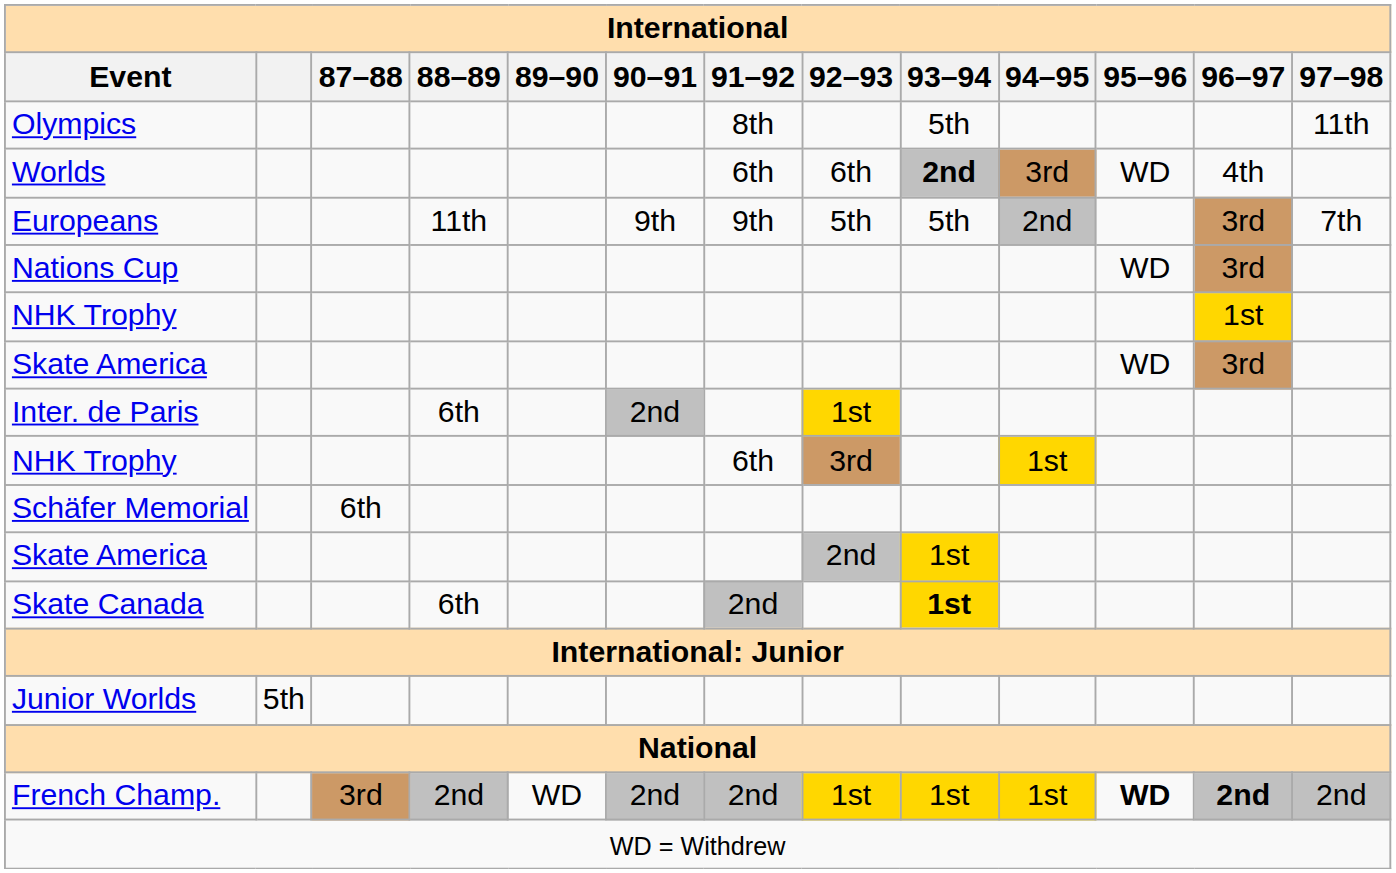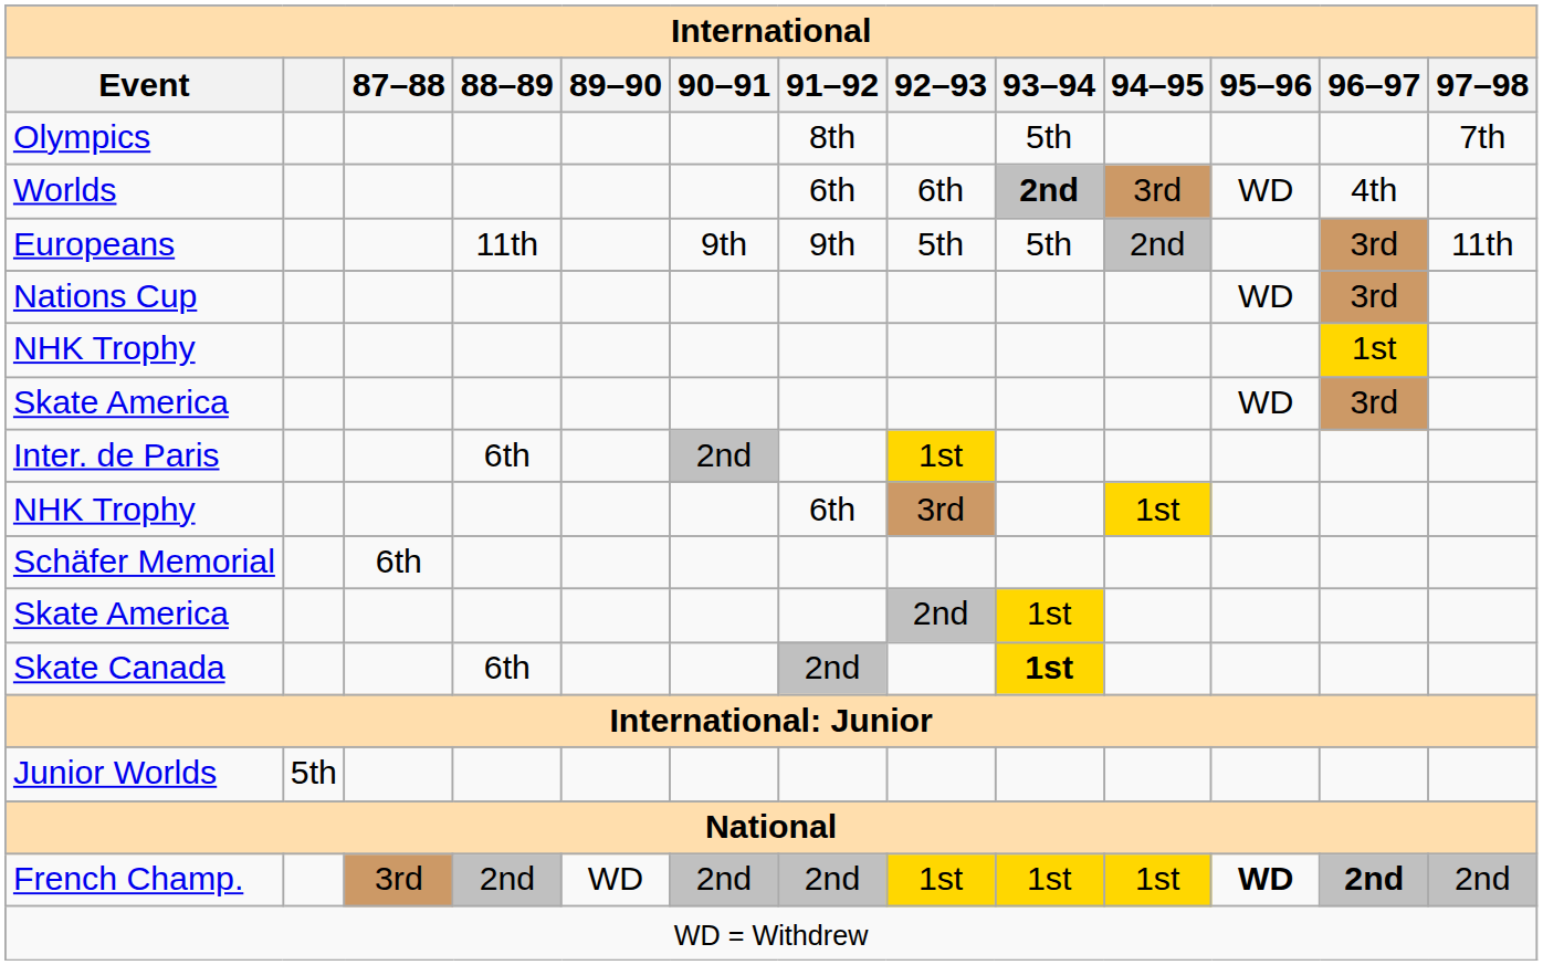 <table class="wikitable" style="text-align:center">
 <tr>
 <th style="background-color: #ffdead; " colspan=13 align=center>International</th>
 </tr>
 <tr>
 <th>Event</th>
 <th></th>
 <th>87–88</th>
 <th>88–89</th>
 <th>89–90</th>
 <th>90–91</th>
 <th>91–92</th>
 <th>92–93</th>
 <th>93–94</th>
 <th>94–95</th>
 <th>95–96</th>
 <th>96–97</th>
 <th>97–98</th>
 </tr>
 <tr>
 <td align=left><a href='#'>Olympics</a></td>
 <td></td>
 <td></td>
 <td></td>
 <td></td>
 <td></td>
 <td>8th</td>
 <td></td>
 <td>5th</td>
 <td></td>
 <td></td>
 <td></td>
-<td>11th</td>
+<td>7th</td>
 </tr>
 <tr>
 <td align=left><a href='#'>Worlds</a></td>
 <td></td>
 <td></td>
 <td></td>
 <td></td>
 <td></td>
 <td>6th</td>
 <td>6th</td>
 <td bgcolor=silver><strong>2nd</strong></td>
 <td bgcolor=cc9966>3rd</td>
 <td>WD</td>
 <td>4th</td>
 <td></td>
 </tr>
 <tr>
 <td align=left><a href='#'>Europeans</a></td>
 <td></td>
 <td></td>
 <td>11th</td>
 <td></td>
 <td>9th</td>
 <td>9th</td>
 <td>5th</td>
 <td>5th</td>
 <td bgcolor=silver>2nd</td>
 <td></td>
 <td bgcolor=cc9966>3rd</td>
-<td>7th</td>
+<td>11th</td>
 </tr>
 <tr>
 <td align=left> <a href='#'>Nations Cup</a></td>
 <td></td>
 <td></td>
 <td></td>
 <td></td>
 <td></td>
 <td></td>
 <td></td>
 <td></td>
 <td></td>
 <td>WD</td>
 <td bgcolor=cc9966>3rd</td>
 <td></td>
 </tr>
 <tr>
 <td align=left> <a href='#'>NHK Trophy</a></td>
 <td></td>
 <td></td>
 <td></td>
 <td></td>
 <td></td>
 <td></td>
 <td></td>
 <td></td>
 <td></td>
 <td></td>
 <td bgcolor=gold>1st</td>
 <td></td>
 </tr>
 <tr>
 <td align=left> <a href='#'>Skate America</a></td>
 <td></td>
 <td></td>
 <td></td>
 <td></td>
 <td></td>
 <td></td>
 <td></td>
 <td></td>
 <td></td>
 <td>WD</td>
 <td bgcolor=cc9966>3rd</td>
 <td></td>
 </tr>
 <tr>
 <td align=left><a href='#'>Inter. de Paris</a></td>
 <td></td>
 <td></td>
 <td>6th</td>
 <td></td>
 <td bgcolor=silver>2nd</td>
 <td></td>
 <td bgcolor=gold>1st</td>
 <td></td>
 <td></td>
 <td></td>
 <td></td>
 <td></td>
 </tr>
 <tr>
 <td align=left><a href='#'>NHK Trophy</a></td>
 <td></td>
 <td></td>
 <td></td>
 <td></td>
 <td></td>
 <td>6th</td>
 <td bgcolor=cc9966>3rd</td>
 <td></td>
 <td bgcolor=gold>1st</td>
 <td></td>
 <td></td>
 <td></td>
 </tr>
 <tr>
 <td align=left><a href='#'>Schäfer Memorial</a></td>
 <td></td>
 <td>6th</td>
 <td></td>
 <td></td>
 <td></td>
 <td></td>
 <td></td>
 <td></td>
 <td></td>
 <td></td>
 <td></td>
 <td></td>
 </tr>
 <tr>
 <td align=left><a href='#'>Skate America</a></td>
 <td></td>
 <td></td>
 <td></td>
 <td></td>
 <td></td>
 <td></td>
 <td bgcolor=silver>2nd</td>
 <td bgcolor=gold>1st</td>
 <td></td>
 <td></td>
 <td></td>
 <td></td>
 </tr>
 <tr>
 <td align=left><a href='#'>Skate Canada</a></td>
 <td></td>
 <td></td>
 <td>6th</td>
 <td></td>
 <td></td>
 <td bgcolor=silver>2nd</td>
 <td></td>
 <td bgcolor=gold><strong>1st</strong></td>
 <td></td>
 <td></td>
 <td></td>
 <td></td>
 </tr>
 <tr>
 <th style="background-color: #ffdead; " colspan=13 align=center>International: Junior</th>
 </tr>
 <tr>
 <td align=left><a href='#'>Junior Worlds</a></td>
 <td>5th</td>
 <td></td>
 <td></td>
 <td></td>
 <td></td>
 <td></td>
 <td></td>
 <td></td>
 <td></td>
 <td></td>
 <td></td>
 <td></td>
 </tr>
 <tr>
 <th style="background-color: #ffdead; " colspan=13 align=center>National</th>
 </tr>
 <tr>
 <td align=left><a href='#'>French Champ.</a></td>
 <td></td>
 <td bgcolor=cc9966>3rd</td>
 <td bgcolor=silver>2nd</td>
 <td>WD</td>
 <td bgcolor=silver>2nd</td>
 <td bgcolor=silver>2nd</td>
 <td bgcolor=gold>1st</td>
 <td bgcolor=gold>1st</td>
 <td bgcolor=gold>1st</td>
 <td><strong>WD</strong></td>
 <td bgcolor=silver><strong>2nd</strong></td>
 <td bgcolor=silver>2nd</td>
 </tr>
 <tr>
 <td colspan=13 align=center><small> WD = Withdrew </small></td>
 </tr>
 </table>
